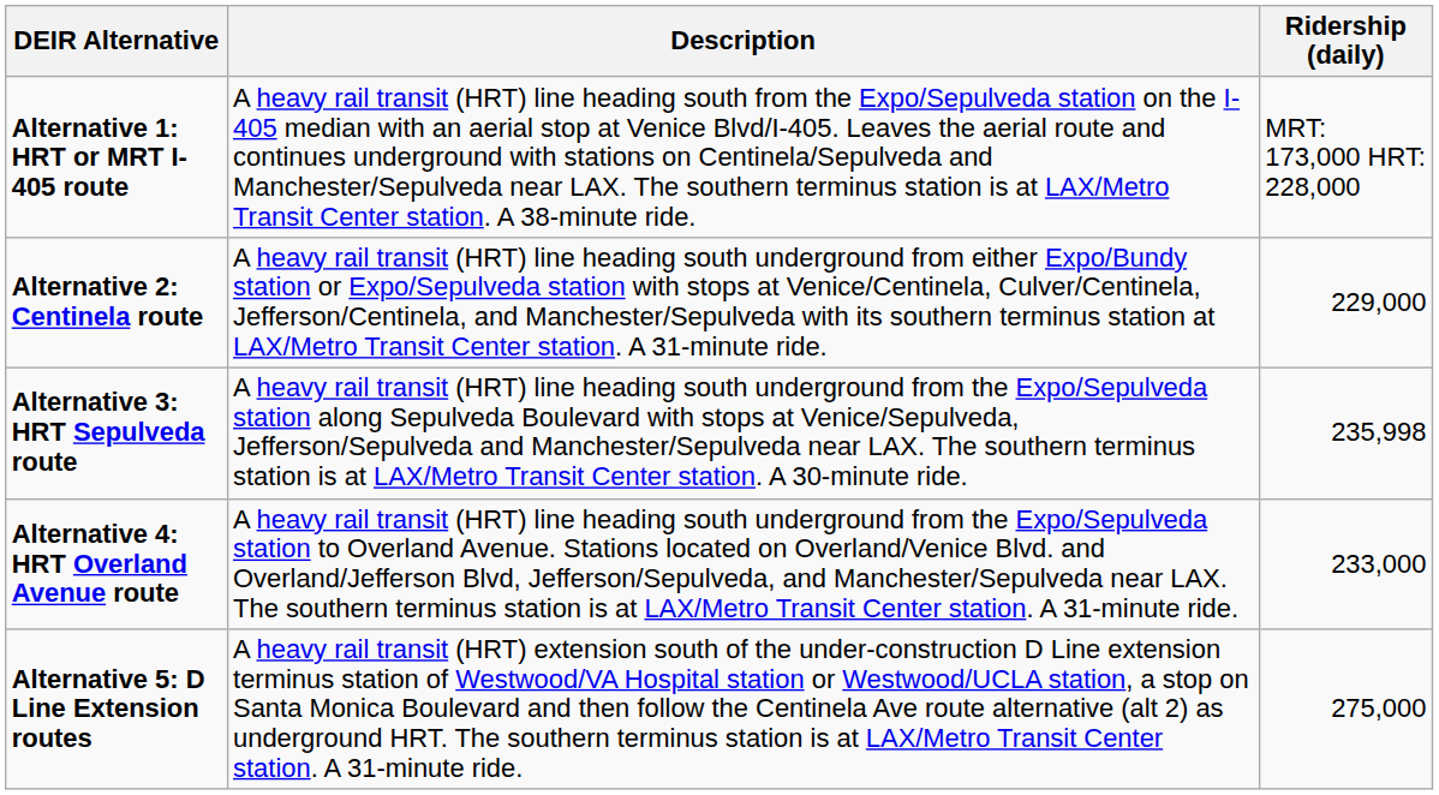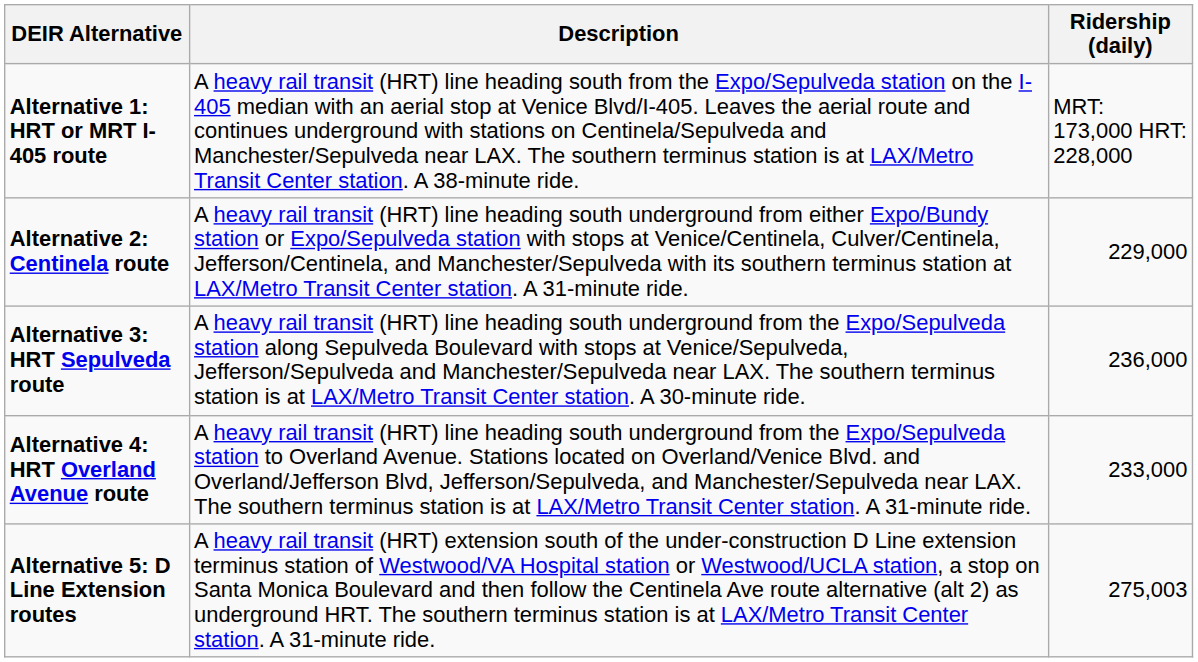 <table class="wikitable">
 <tr>
 <th>DEIR Alternative</th>
 <th>Description</th>
 <th>Ridership<br>(daily)</th>
 </tr>
 <tr>
 <td><strong>Alternative 1: HRT or MRT I-405 route</strong></td>
 <td>A <a href='#'>heavy rail transit</a> (HRT) line heading south from the <a href='#'>Expo/Sepulveda station</a> on the <a href='#'>I-405</a> median with an aerial stop at Venice Blvd/I-405. Leaves the aerial route and continues underground with stations on Centinela/Sepulveda and Manchester/Sepulveda near LAX. The southern terminus station is at <a href='#'>LAX/Metro Transit Center station</a>. A 38-minute ride.</td>
 <td align="left">MRT: 173,000 HRT: 228,000</td>
 </tr>
 <tr>
 <td><strong>Alternative 2: <a href='#'>Centinela</a> route</strong></td>
 <td>A <a href='#'>heavy rail transit</a> (HRT) line heading south underground from either <a href='#'>Expo/Bundy station</a> or <a href='#'>Expo/Sepulveda station</a> with stops at Venice/Centinela, Culver/Centinela, Jefferson/Centinela, and Manchester/Sepulveda with its southern terminus station at <a href='#'>LAX/Metro Transit Center station</a>. A 31-minute ride.</td>
 <td align="right">229,000</td>
 </tr>
 <tr>
 <td><strong>Alternative 3: HRT <a href='#'>Sepulveda</a> route</strong></td>
 <td>A <a href='#'>heavy rail transit</a> (HRT) line heading south underground from the <a href='#'>Expo/Sepulveda station</a> along Sepulveda Boulevard with stops at Venice/Sepulveda, Jefferson/Sepulveda and Manchester/Sepulveda near LAX. The southern terminus station is at <a href='#'>LAX/Metro Transit Center station</a>. A 30-minute ride.</td>
-<td align="right">235,998</td>
+<td align="right">236,000</td>
 </tr>
 <tr>
 <td><strong>Alternative 4: HRT <a href='#'>Overland Avenue</a> route</strong></td>
 <td>A <a href='#'>heavy rail transit</a> (HRT) line heading south underground from the <a href='#'>Expo/Sepulveda station</a> to Overland Avenue. Stations located on Overland/Venice Blvd. and Overland/Jefferson Blvd, Jefferson/Sepulveda, and Manchester/Sepulveda near LAX. The southern terminus station is at <a href='#'>LAX/Metro Transit Center station</a>. A 31-minute ride.</td>
 <td align="right">233,000</td>
 </tr>
 <tr>
 <td><strong>Alternative 5: D Line Extension routes</strong></td>
 <td>A <a href='#'>heavy rail transit</a> (HRT) extension south of the under-construction D Line extension terminus station of <a href='#'>Westwood/VA Hospital station</a> or <a href='#'>Westwood/UCLA station</a>, a stop on Santa Monica Boulevard and then follow the Centinela Ave route alternative (alt 2) as underground HRT. The southern terminus station is at <a href='#'>LAX/Metro Transit Center station</a>. A 31-minute ride.</td>
-<td align="right">275,000</td>
+<td align="right">275,003</td>
 </tr>
 </table>
